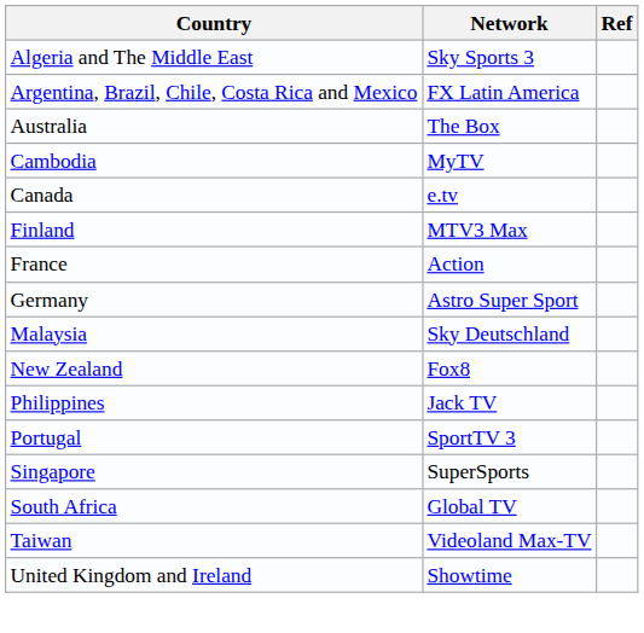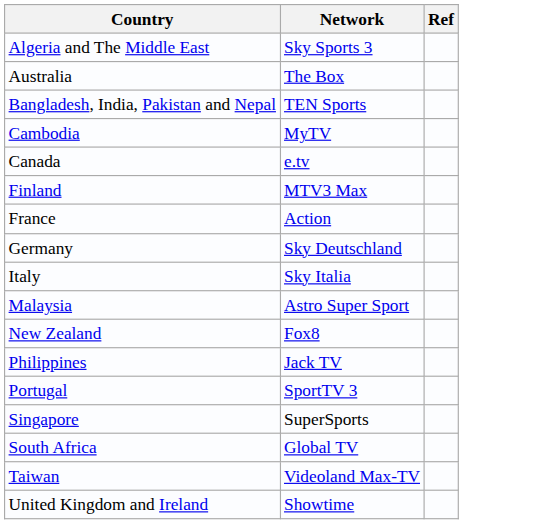 <table class="wikitable" style="background:#fcfdff; font-size:95%;">
 <tr>
 <th>Country</th>
 <th>Network</th>
 <th>Ref</th>
 </tr>
 <tr>
 <td><a href='#'>Algeria</a> and The <a href='#'>Middle East</a></td>
 <td><a href='#'>Sky Sports 3</a></td>
 <td></td>
 </tr>
 <tr>
-<td><a href='#'>Argentina</a>, <a href='#'>Brazil</a>, <a href='#'>Chile</a>, <a href='#'>Costa Rica</a> and <a href='#'>Mexico</a></td>
-<td><a href='#'>FX Latin America</a></td>
+<td>Australia</td>
+<td><a href='#'>The Box</a></td>
 <td></td>
 </tr>
 <tr>
-<td>Australia</td>
-<td><a href='#'>The Box</a></td>
+<td><a href='#'>Bangladesh</a>, India, <a href='#'>Pakistan</a> and <a href='#'>Nepal</a></td>
+<td><a href='#'>TEN Sports</a></td>
 <td></td>
 </tr>
 <tr>
 <td><a href='#'>Cambodia</a></td>
 <td><a href='#'>MyTV</a></td>
 <td></td>
 </tr>
 <tr>
 <td>Canada</td>
 <td><a href='#'>e.tv</a></td>
 <td></td>
 </tr>
 <tr>
 <td><a href='#'>Finland</a></td>
 <td><a href='#'>MTV3 Max</a></td>
 <td></td>
 </tr>
 <tr>
 <td>France</td>
 <td><a href='#'>Action</a></td>
 <td></td>
 </tr>
 <tr>
 <td>Germany</td>
-<td><a href='#'>Astro Super Sport</a></td>
+<td><a href='#'>Sky Deutschland</a></td>
+<td></td>
+</tr>
+<tr>
+<td>Italy</td>
+<td><a href='#'>Sky Italia</a></td>
 <td></td>
 </tr>
 <tr>
 <td><a href='#'>Malaysia</a></td>
-<td><a href='#'>Sky Deutschland</a></td>
+<td><a href='#'>Astro Super Sport</a></td>
 <td></td>
 </tr>
 <tr>
 <td><a href='#'>New Zealand</a></td>
 <td><a href='#'>Fox8</a></td>
 <td></td>
 </tr>
 <tr>
 <td><a href='#'>Philippines</a></td>
 <td><a href='#'>Jack TV</a></td>
 <td></td>
 </tr>
 <tr>
 <td><a href='#'>Portugal</a></td>
 <td><a href='#'>SportTV 3</a></td>
 <td></td>
 </tr>
 <tr>
 <td><a href='#'>Singapore</a></td>
 <td>SuperSports</td>
 <td></td>
 </tr>
 <tr>
 <td><a href='#'>South Africa</a></td>
 <td><a href='#'>Global TV</a></td>
 <td></td>
 </tr>
 <tr>
 <td><a href='#'>Taiwan</a></td>
 <td><a href='#'>Videoland Max-TV</a></td>
 <td></td>
 </tr>
 <tr>
 <td>United Kingdom and <a href='#'>Ireland</a></td>
 <td><a href='#'>Showtime</a></td>
 <td></td>
 </tr>
 </table>
